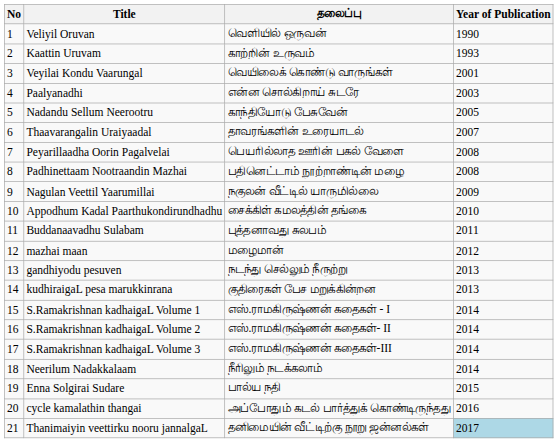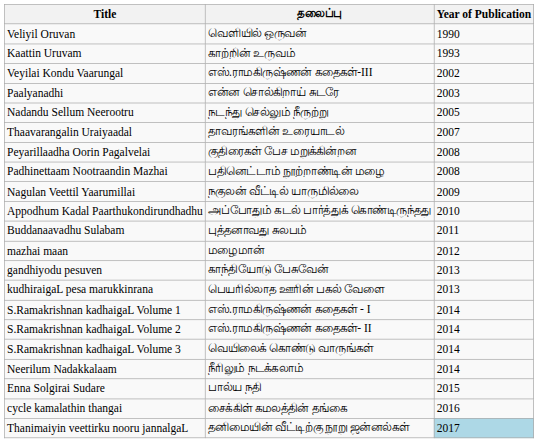 <table class="wikitable">
 <tr>
-<th>No</th>
 <th>Title</th>
 <th>தலைப்பு</th>
 <th>Year of Publication</th>
 </tr>
 <tr>
-<td>1</td>
 <td>Veliyil Oruvan</td>
 <td>வெளியில் ஒருவன்</td>
 <td>1990</td>
 </tr>
 <tr>
-<td>2</td>
 <td>Kaattin Uruvam</td>
 <td>காற்றின் உருவம்</td>
 <td>1993</td>
 </tr>
 <tr>
-<td>3</td>
 <td>Veyilai Kondu Vaarungal</td>
-<td>வெயிலைக் கொண்டு வாருங்கள்</td>
-<td>2001</td>
+<td>எஸ்.ராமகிருஷ்ணன் கதைகள்-III</td>
+<td>2002</td>
 </tr>
 <tr>
-<td>4</td>
 <td>Paalyanadhi</td>
 <td>என்ன சொல்கிறாய் சுடரே</td>
 <td>2003</td>
 </tr>
 <tr>
-<td>5</td>
 <td>Nadandu Sellum Neerootru</td>
-<td>காந்தியோடு பேசுவேன்</td>
+<td>நடந்து செல்லும் நீருற்று</td>
 <td>2005</td>
 </tr>
 <tr>
-<td>6</td>
 <td>Thaavarangalin Uraiyaadal</td>
 <td>தாவரங்களின் உரையாடல்</td>
 <td>2007</td>
 </tr>
 <tr>
-<td>7</td>
 <td>Peyarillaadha Oorin Pagalvelai</td>
-<td>பெயரில்லாத ஊரின் பகல் வேளை</td>
+<td>குதிரைகள் பேச மறுக்கின்றன</td>
 <td>2008</td>
 </tr>
 <tr>
-<td>8</td>
 <td>Padhinettaam Nootraandin Mazhai</td>
 <td>பதினெட்டாம் நூற்றாண்டின் மழை</td>
 <td>2008</td>
 </tr>
 <tr>
-<td>9</td>
 <td>Nagulan Veettil Yaarumillai</td>
 <td>நகுலன் வீட்டில் யாருமில்லை</td>
 <td>2009</td>
 </tr>
 <tr>
-<td>10</td>
 <td>Appodhum Kadal Paarthukondirundhadhu</td>
-<td>சைக்கிள் கமலத்தின் தங்கை</td>
+<td>அப்போதும் கடல் பார்த்துக் கொண்டிருந்தது</td>
 <td>2010</td>
 </tr>
 <tr>
-<td>11</td>
 <td>Buddanaavadhu Sulabam</td>
 <td>புத்தனாவது சுலபம்</td>
 <td>2011</td>
 </tr>
 <tr>
-<td>12</td>
 <td>mazhai maan</td>
 <td>மழைமான்</td>
 <td>2012</td>
 </tr>
 <tr>
-<td>13</td>
 <td>gandhiyodu pesuven</td>
-<td>நடந்து செல்லும் நீருற்று</td>
+<td>காந்தியோடு பேசுவேன்</td>
 <td>2013</td>
 </tr>
 <tr>
-<td>14</td>
 <td>kudhiraigaL pesa marukkinrana</td>
-<td>குதிரைகள் பேச மறுக்கின்றன</td>
+<td>பெயரில்லாத ஊரின் பகல் வேளை</td>
 <td>2013</td>
 </tr>
 <tr>
-<td>15</td>
 <td>S.Ramakrishnan kadhaigaL Volume 1</td>
 <td>எஸ்.ராமகிருஷ்ணன் கதைகள் - I</td>
 <td>2014</td>
 </tr>
 <tr>
-<td>16</td>
 <td>S.Ramakrishnan kadhaigaL Volume 2</td>
 <td>எஸ்.ராமகிருஷ்ணன் கதைகள்- II</td>
 <td>2014</td>
 </tr>
 <tr>
-<td>17</td>
 <td>S.Ramakrishnan kadhaigaL Volume 3</td>
-<td>எஸ்.ராமகிருஷ்ணன் கதைகள்-III</td>
+<td>வெயிலைக் கொண்டு வாருங்கள்</td>
 <td>2014</td>
 </tr>
 <tr>
-<td>18</td>
 <td>Neerilum Nadakkalaam</td>
 <td>நீரிலும் நடக்கலாம்</td>
 <td>2014</td>
 </tr>
 <tr>
-<td>19</td>
 <td>Enna Solgirai Sudare</td>
 <td>பால்ய நதி</td>
 <td>2015</td>
 </tr>
 <tr>
-<td>20</td>
 <td>cycle kamalathin thangai</td>
-<td>அப்போதும் கடல் பார்த்துக் கொண்டிருந்தது</td>
+<td>சைக்கிள் கமலத்தின் தங்கை</td>
 <td>2016</td>
 </tr>
 <tr>
-<td>21</td>
 <td>Thanimaiyin veettirku nooru jannalgaL</td>
 <td>தனிமையின் வீட்டிற்கு நூறு ஜன்னல்கள்</td>
 <td style="background: lightblue;">2017</td>
 </tr>
 </table>
